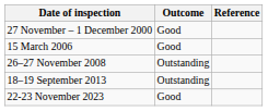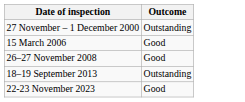 <table class="wikitable">
 <tr>
 <th>Date of inspection</th>
 <th>Outcome</th>
-<th>Reference</th>
 </tr>
 <tr>
 <td>27 November – 1 December 2000</td>
-<td>Good</td>
-<td></td>
+<td>Outstanding</td>
 </tr>
 <tr>
 <td>15 March 2006</td>
 <td>Good</td>
-<td></td>
 </tr>
 <tr>
 <td>26–27 November 2008</td>
-<td>Outstanding</td>
-<td></td>
+<td>Good</td>
 </tr>
 <tr>
 <td>18–19 September 2013</td>
 <td>Outstanding</td>
-<td></td>
 </tr>
 <tr>
 <td>22-23 November 2023</td>
 <td>Good</td>
-<td></td>
 </tr>
 </table>
